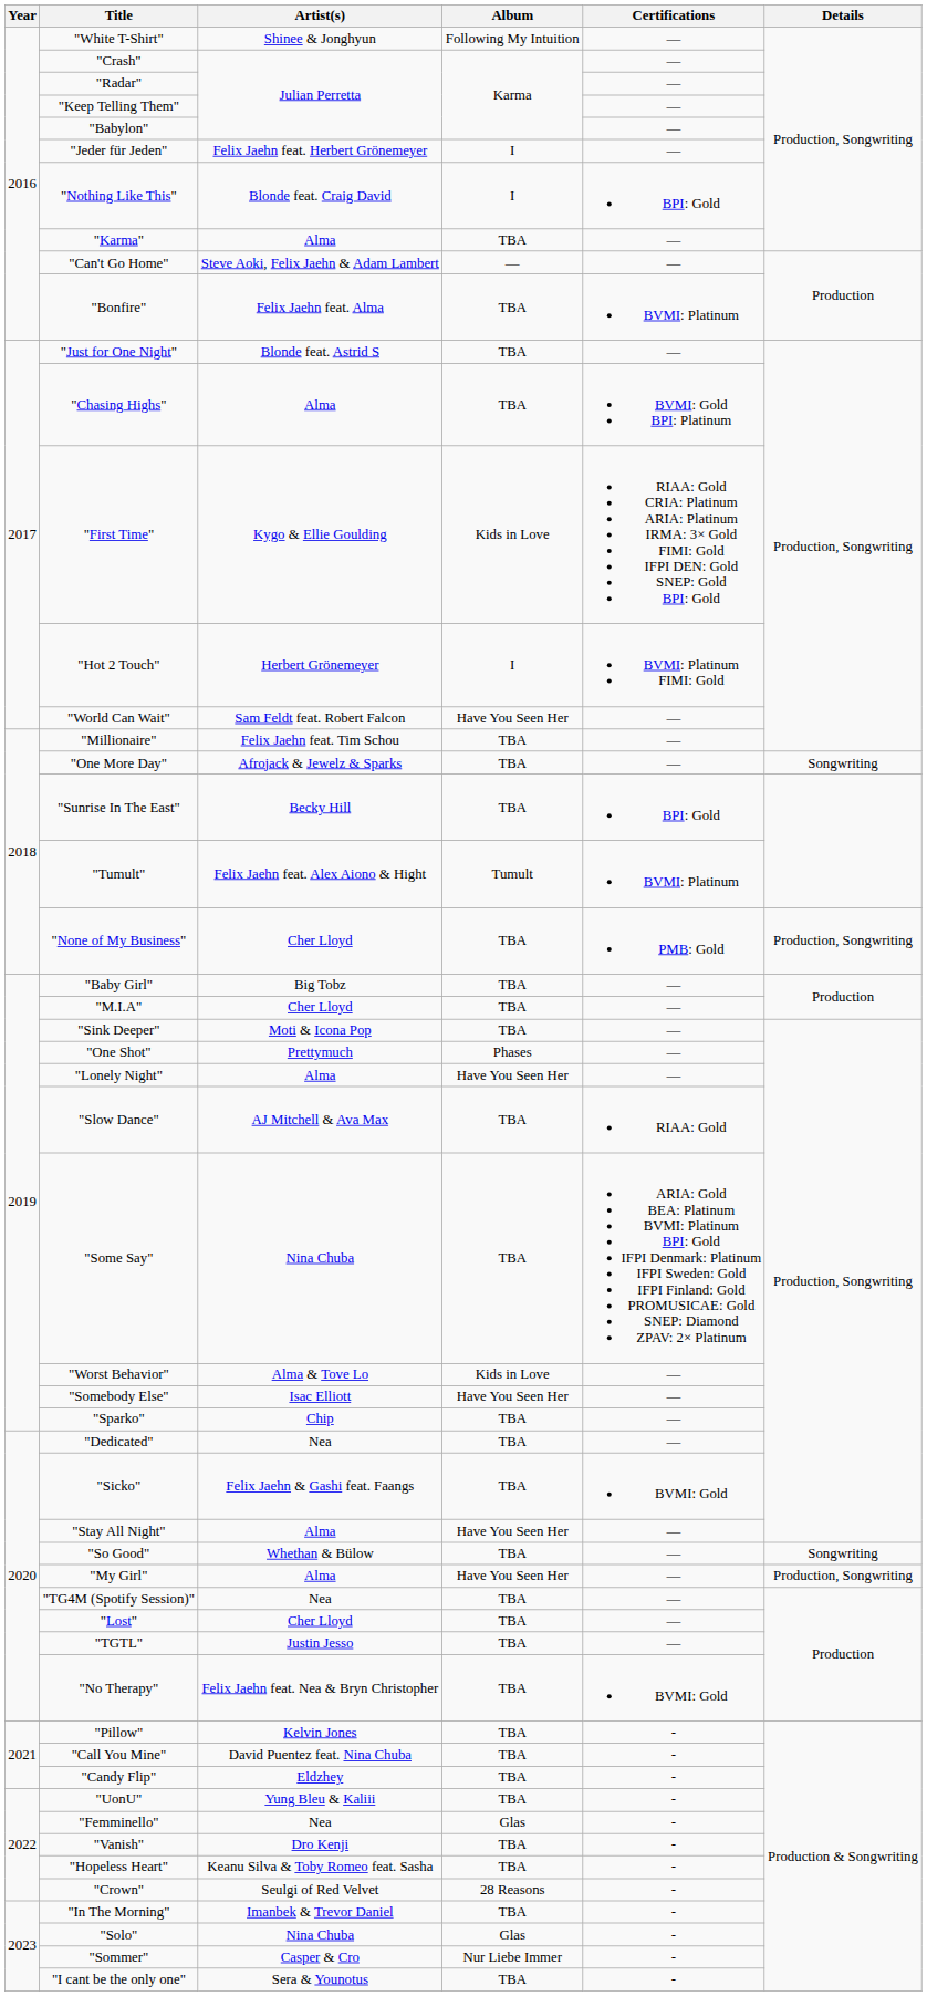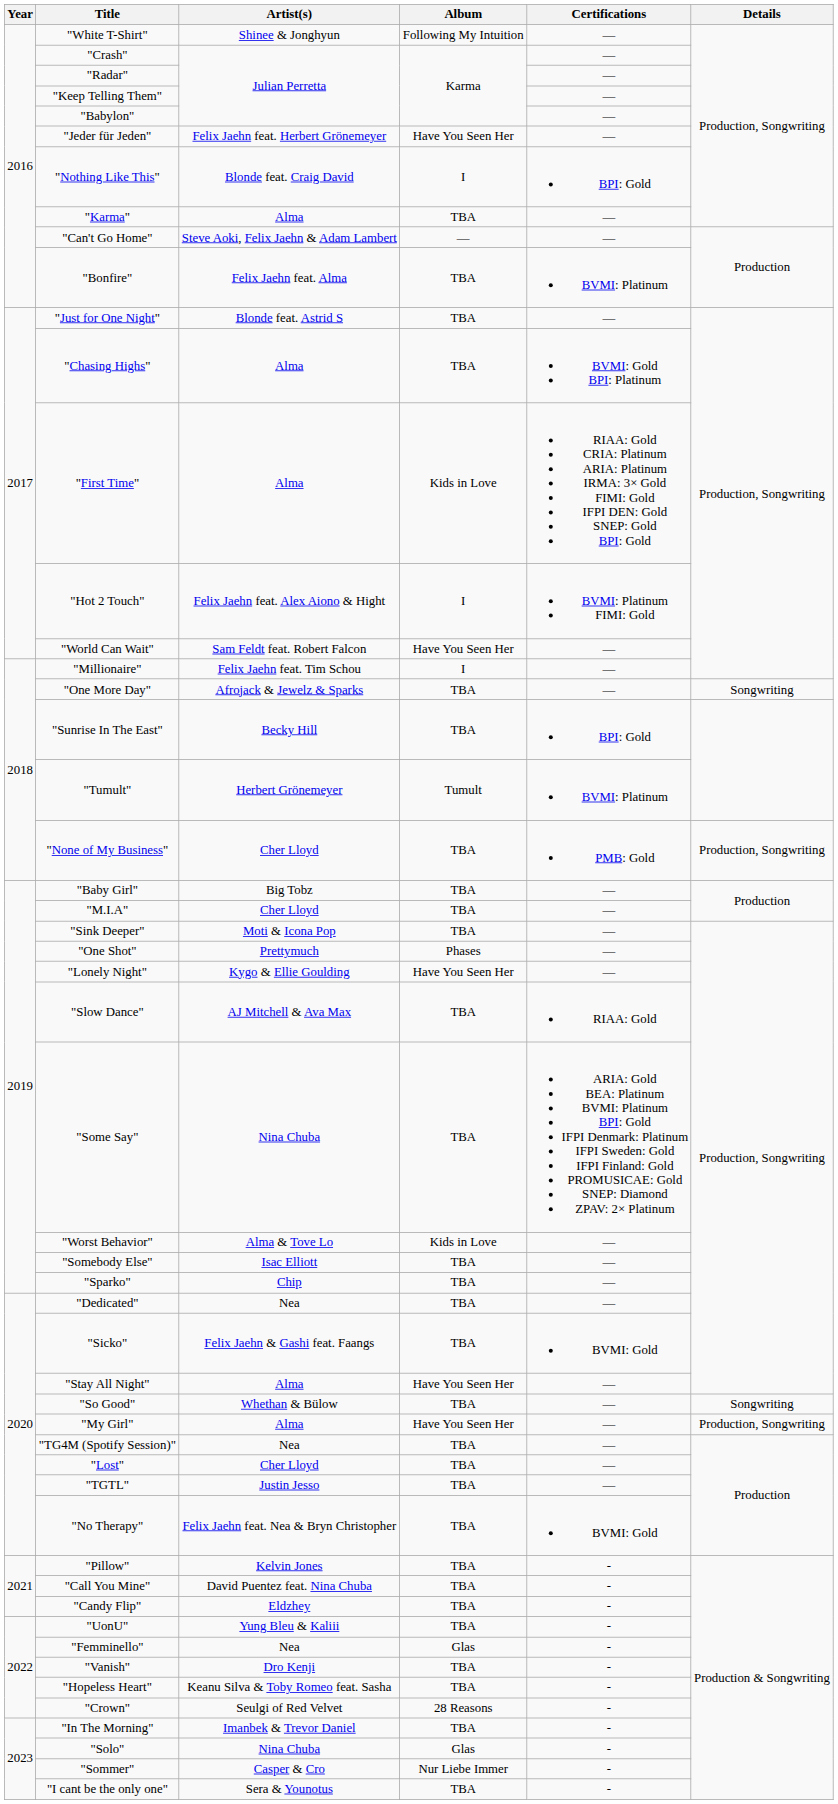 <table class="wikitable" style="text-align:center;">
 <tr>
 <th>Year</th>
 <th>Title</th>
 <th>Artist(s)</th>
 <th>Album</th>
 <th>Certifications</th>
 <th>Details</th>
 </tr>
 <tr>
 <td rowspan=10>2016</td>
 <td>"White T-Shirt"</td>
 <td><a href='#'>Shinee</a> & Jonghyun</td>
 <td>Following My Intuition</td>
 <td>—</td>
 <td rowspan="8">Production, Songwriting</td>
 </tr>
 <tr>
 <td>"Crash"</td>
 <td rowspan="4"><a href='#'>Julian Perretta</a></td>
 <td rowspan="4">Karma</td>
 <td>—</td>
 </tr>
 <tr>
 <td>"Radar"</td>
 <td>—</td>
 </tr>
 <tr>
 <td>"Keep Telling Them"</td>
 <td>—</td>
 </tr>
 <tr>
 <td>"Babylon"</td>
 <td>—</td>
 </tr>
 <tr>
 <td>"Jeder für Jeden"</td>
 <td><a href='#'>Felix Jaehn</a> feat. <a href='#'>Herbert Grönemeyer</a></td>
-<td>I</td>
+<td>Have You Seen Her</td>
 <td>—</td>
 </tr>
 <tr>
 <td>"<a href='#'>Nothing Like This</a>"</td>
 <td><a href='#'>Blonde</a> feat. <a href='#'>Craig David</a></td>
 <td>I</td>
 <td><br><ul><li><a href='#'>BPI</a>: Gold</li></ul></td>
 </tr>
 <tr>
 <td>"<a href='#'>Karma</a>"</td>
 <td><a href='#'>Alma</a></td>
 <td>TBA</td>
 <td>—</td>
 </tr>
 <tr>
 <td>"Can't Go Home"</td>
 <td><a href='#'>Steve Aoki</a>, <a href='#'>Felix Jaehn</a> & <a href='#'>Adam Lambert</a></td>
 <td>—</td>
 <td>—</td>
 <td rowspan="2">Production</td>
 </tr>
 <tr>
 <td>"Bonfire"</td>
 <td><a href='#'>Felix Jaehn</a> feat. <a href='#'>Alma</a></td>
 <td>TBA</td>
 <td><br><ul><li><a href='#'>BVMI</a>: Platinum</li></ul></td>
 </tr>
 <tr>
 <td rowspan=5>2017</td>
 <td>"<a href='#'>Just for One Night</a>"</td>
 <td><a href='#'>Blonde</a> feat. <a href='#'>Astrid S</a></td>
 <td>TBA</td>
 <td>—</td>
 <td rowspan="6">Production, Songwriting</td>
 </tr>
 <tr>
 <td>"<a href='#'>Chasing Highs</a>"</td>
 <td><a href='#'>Alma</a></td>
 <td>TBA</td>
 <td><br><ul><li><a href='#'>BVMI</a>: Gold</li><li><a href='#'>BPI</a>: Platinum</li></ul></td>
 </tr>
 <tr>
 <td>"<a href='#'>First Time</a>"</td>
-<td><a href='#'>Kygo</a> & <a href='#'>Ellie Goulding</a></td>
+<td><a href='#'>Alma</a></td>
 <td>Kids in Love</td>
 <td><br><ul><li>RIAA: Gold</li><li>CRIA: Platinum</li><li>ARIA: Platinum</li><li>IRMA: 3× Gold</li><li>FIMI: Gold</li><li>IFPI DEN: Gold</li><li>SNEP: Gold</li><li><a href='#'>BPI</a>: Gold</li></ul></td>
 </tr>
 <tr>
 <td>"Hot 2 Touch"</td>
-<td><a href='#'>Herbert Grönemeyer</a></td>
+<td><a href='#'>Felix Jaehn</a> feat. <a href='#'>Alex Aiono</a> & Hight</td>
 <td>I</td>
 <td><br><ul><li><a href='#'>BVMI</a>: Platinum</li><li>FIMI: Gold</li></ul></td>
 </tr>
 <tr>
 <td>"World Can Wait"</td>
 <td><a href='#'>Sam Feldt</a> feat. Robert Falcon</td>
 <td>Have You Seen Her</td>
 <td>—</td>
 </tr>
 <tr>
 <td rowspan="5">2018</td>
 <td>"Millionaire"</td>
 <td><a href='#'>Felix Jaehn</a> feat. Tim Schou</td>
-<td>TBA</td>
+<td>I</td>
 <td>—</td>
 </tr>
 <tr>
 <td>"One More Day"</td>
 <td><a href='#'>Afrojack</a> & <a href='#'>Jewelz & Sparks</a></td>
 <td>TBA</td>
 <td>—</td>
 <td>Songwriting</td>
 </tr>
 <tr>
 <td>"Sunrise In The East"</td>
 <td><a href='#'>Becky Hill</a></td>
 <td>TBA</td>
 <td><br><ul><li><a href='#'>BPI</a>: Gold </li></ul></td>
 </tr>
 <tr>
 <td>"Tumult"</td>
-<td><a href='#'>Felix Jaehn</a> feat. <a href='#'>Alex Aiono</a> & Hight</td>
+<td><a href='#'>Herbert Grönemeyer</a></td>
 <td>Tumult</td>
 <td><br><ul><li><a href='#'>BVMI</a>: Platinum </li></ul></td>
 </tr>
 <tr>
 <td>"<a href='#'>None of My Business</a>"</td>
 <td><a href='#'>Cher Lloyd</a></td>
 <td>TBA</td>
 <td><br><ul><li><a href='#'>PMB</a>: Gold</li></ul></td>
 <td>Production, Songwriting</td>
 </tr>
 <tr>
 <td rowspan="10">2019</td>
 <td>"Baby Girl"</td>
 <td>Big Tobz</td>
 <td>TBA</td>
 <td>—</td>
 <td rowspan="2">Production</td>
 </tr>
 <tr>
 <td>"M.I.A"</td>
 <td><a href='#'>Cher Lloyd</a></td>
 <td>TBA</td>
 <td>—</td>
 </tr>
 <tr>
 <td>"Sink Deeper"</td>
 <td><a href='#'>Moti</a> & <a href='#'>Icona Pop</a></td>
 <td>TBA</td>
 <td>—</td>
 <td rowspan="11">Production, Songwriting</td>
 </tr>
 <tr>
 <td>"One Shot"</td>
 <td><a href='#'>Prettymuch</a></td>
 <td>Phases</td>
 <td>—</td>
 </tr>
 <tr>
 <td>"Lonely Night"</td>
-<td><a href='#'>Alma</a></td>
+<td><a href='#'>Kygo</a> & <a href='#'>Ellie Goulding</a></td>
 <td>Have You Seen Her</td>
 <td>—</td>
 </tr>
 <tr>
 <td>"Slow Dance"</td>
 <td><a href='#'>AJ Mitchell</a> & <a href='#'>Ava Max</a></td>
 <td>TBA</td>
 <td><br><ul><li>RIAA: Gold</li></ul></td>
 </tr>
 <tr>
 <td>"Some Say"</td>
 <td><a href='#'>Nina Chuba</a></td>
 <td>TBA</td>
 <td><br><ul><li>ARIA: Gold</li><li>BEA: Platinum</li><li>BVMI: Platinum</li><li><a href='#'>BPI</a>: Gold</li><li>IFPI Denmark: Platinum</li><li>IFPI Sweden: Gold</li><li>IFPI Finland: Gold</li><li>PROMUSICAE: Gold</li><li>SNEP: Diamond</li><li>ZPAV: 2× Platinum</li></ul></td>
 </tr>
 <tr>
 <td>"Worst Behavior"</td>
 <td><a href='#'>Alma</a> & <a href='#'>Tove Lo</a></td>
 <td>Kids in Love</td>
 <td>—</td>
 </tr>
 <tr>
 <td>"Somebody Else"</td>
 <td><a href='#'>Isac Elliott</a></td>
-<td>Have You Seen Her</td>
+<td>TBA</td>
 <td>—</td>
 </tr>
 <tr>
 <td>"Sparko"</td>
 <td><a href='#'>Chip</a></td>
 <td>TBA</td>
 <td>—</td>
 </tr>
 <tr>
 <td rowspan="9">2020</td>
 <td>"Dedicated"</td>
 <td>Nea</td>
 <td>TBA</td>
 <td>—</td>
 </tr>
 <tr>
 <td>"Sicko"</td>
 <td><a href='#'>Felix Jaehn</a> & <a href='#'>Gashi</a> feat. Faangs</td>
 <td>TBA</td>
 <td><br><ul><li>BVMI: Gold</li></ul></td>
 </tr>
 <tr>
 <td>"Stay All Night"</td>
 <td><a href='#'>Alma</a></td>
 <td>Have You Seen Her</td>
 <td>—</td>
 </tr>
 <tr>
 <td>"So Good"</td>
 <td><a href='#'>Whethan</a> & Bülow</td>
 <td>TBA</td>
 <td>—</td>
 <td>Songwriting</td>
 </tr>
 <tr>
 <td>"My Girl"</td>
 <td><a href='#'>Alma</a></td>
 <td>Have You Seen Her</td>
 <td>—</td>
 <td>Production, Songwriting</td>
 </tr>
 <tr>
 <td>"TG4M (Spotify Session)"</td>
 <td>Nea</td>
 <td>TBA</td>
 <td>—</td>
 <td rowspan="4">Production</td>
 </tr>
 <tr>
 <td>"<a href='#'>Lost</a>"</td>
 <td><a href='#'>Cher Lloyd</a></td>
 <td>TBA</td>
 <td>—</td>
 </tr>
 <tr>
 <td>"TGTL"</td>
 <td><a href='#'>Justin Jesso</a></td>
 <td>TBA</td>
 <td>—</td>
 </tr>
 <tr>
 <td>"No Therapy"</td>
 <td><a href='#'>Felix Jaehn</a> feat. Nea & Bryn Christopher</td>
 <td>TBA</td>
 <td><br><ul><li>BVMI: Gold</li></ul></td>
 </tr>
 <tr>
 <td rowspan="3">2021</td>
 <td>"Pillow"</td>
 <td><a href='#'>Kelvin Jones</a></td>
 <td>TBA</td>
 <td>-</td>
 <td rowspan="12">Production & Songwriting</td>
 </tr>
 <tr>
 <td>"Call You Mine"</td>
 <td>David Puentez feat. <a href='#'>Nina Chuba</a></td>
 <td>TBA</td>
 <td>-</td>
 </tr>
 <tr>
 <td>"Candy Flip"</td>
 <td><a href='#'>Eldzhey</a></td>
 <td>TBA</td>
 <td>-</td>
 </tr>
 <tr>
 <td rowspan="5">2022</td>
 <td>"UonU"</td>
 <td><a href='#'>Yung Bleu</a> & <a href='#'>Kaliii</a></td>
 <td>TBA</td>
 <td>-</td>
 </tr>
 <tr>
 <td>"Femminello"</td>
 <td>Nea</td>
 <td>Glas</td>
 <td>-</td>
 </tr>
 <tr>
 <td>"Vanish"</td>
 <td><a href='#'>Dro Kenji</a></td>
 <td>TBA</td>
 <td>-</td>
 </tr>
 <tr>
 <td>"Hopeless Heart"</td>
 <td>Keanu Silva & <a href='#'>Toby Romeo</a> feat. Sasha</td>
 <td>TBA</td>
 <td>-</td>
 </tr>
 <tr>
 <td>"Crown"</td>
 <td>Seulgi of Red Velvet</td>
 <td>28 Reasons</td>
 <td>-</td>
 </tr>
 <tr>
 <td rowspan="4">2023</td>
 <td>"In The Morning"</td>
 <td><a href='#'>Imanbek</a> & <a href='#'>Trevor Daniel</a></td>
 <td>TBA</td>
 <td>-</td>
 </tr>
 <tr>
 <td>"Solo"</td>
 <td><a href='#'>Nina Chuba</a></td>
 <td>Glas</td>
 <td>-</td>
 </tr>
 <tr>
 <td>"Sommer"</td>
 <td><a href='#'>Casper</a> & <a href='#'>Cro</a></td>
 <td>Nur Liebe Immer</td>
 <td>-</td>
 </tr>
 <tr>
 <td>"I cant be the only one"</td>
 <td>Sera & <a href='#'>Younotus</a></td>
 <td>TBA</td>
 <td>-</td>
 </tr>
 </table>
